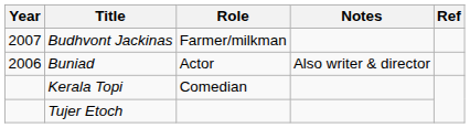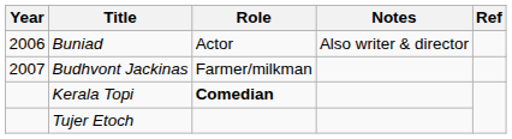 <table class="wikitable sortable">
 <tr>
 <th>Year</th>
 <th>Title</th>
 <th>Role</th>
 <th>Notes</th>
 <th>Ref</th>
 </tr>
 <tr>
+<td>2006</td>
+<td><em>Buniad</em></td>
+<td>Actor</td>
+<td>Also writer & director</td>
+<td></td>
+</tr>
+<tr>
 <td>2007</td>
 <td><em>Budhvont Jackinas</em></td>
 <td>Farmer/milkman</td>
 <td></td>
 <td></td>
 </tr>
 <tr>
-<td>2006</td>
-<td><em>Buniad</em></td>
-<td>Actor</td>
-<td>Also writer & director</td>
-<td></td>
-</tr>
-<tr>
 <td></td>
 <td><em>Kerala Topi</em></td>
-<td>Comedian</td>
+<td><strong>Comedian</strong></td>
 <td></td>
 <td rowspan="2"></td>
 </tr>
 <tr>
 <td></td>
 <td><em>Tujer Etoch</em></td>
 <td></td>
 <td></td>
 </tr>
 </table>
